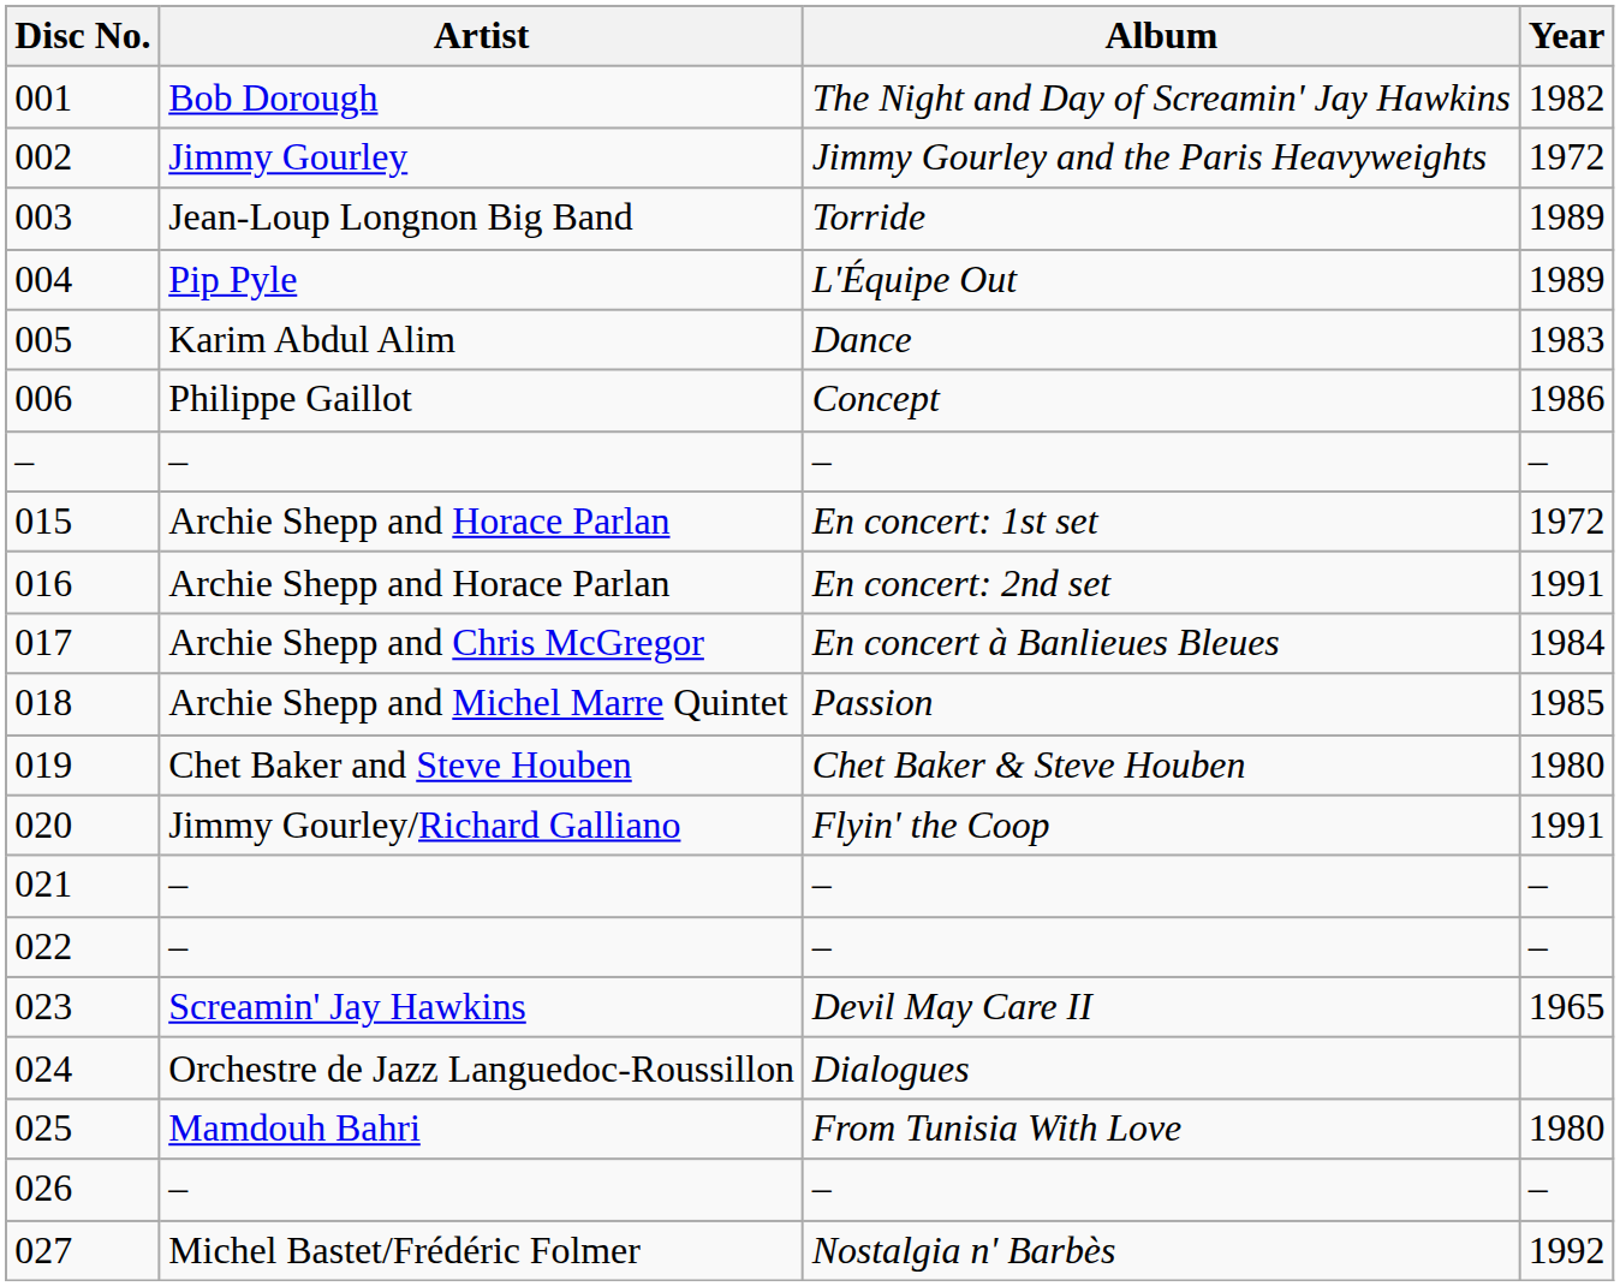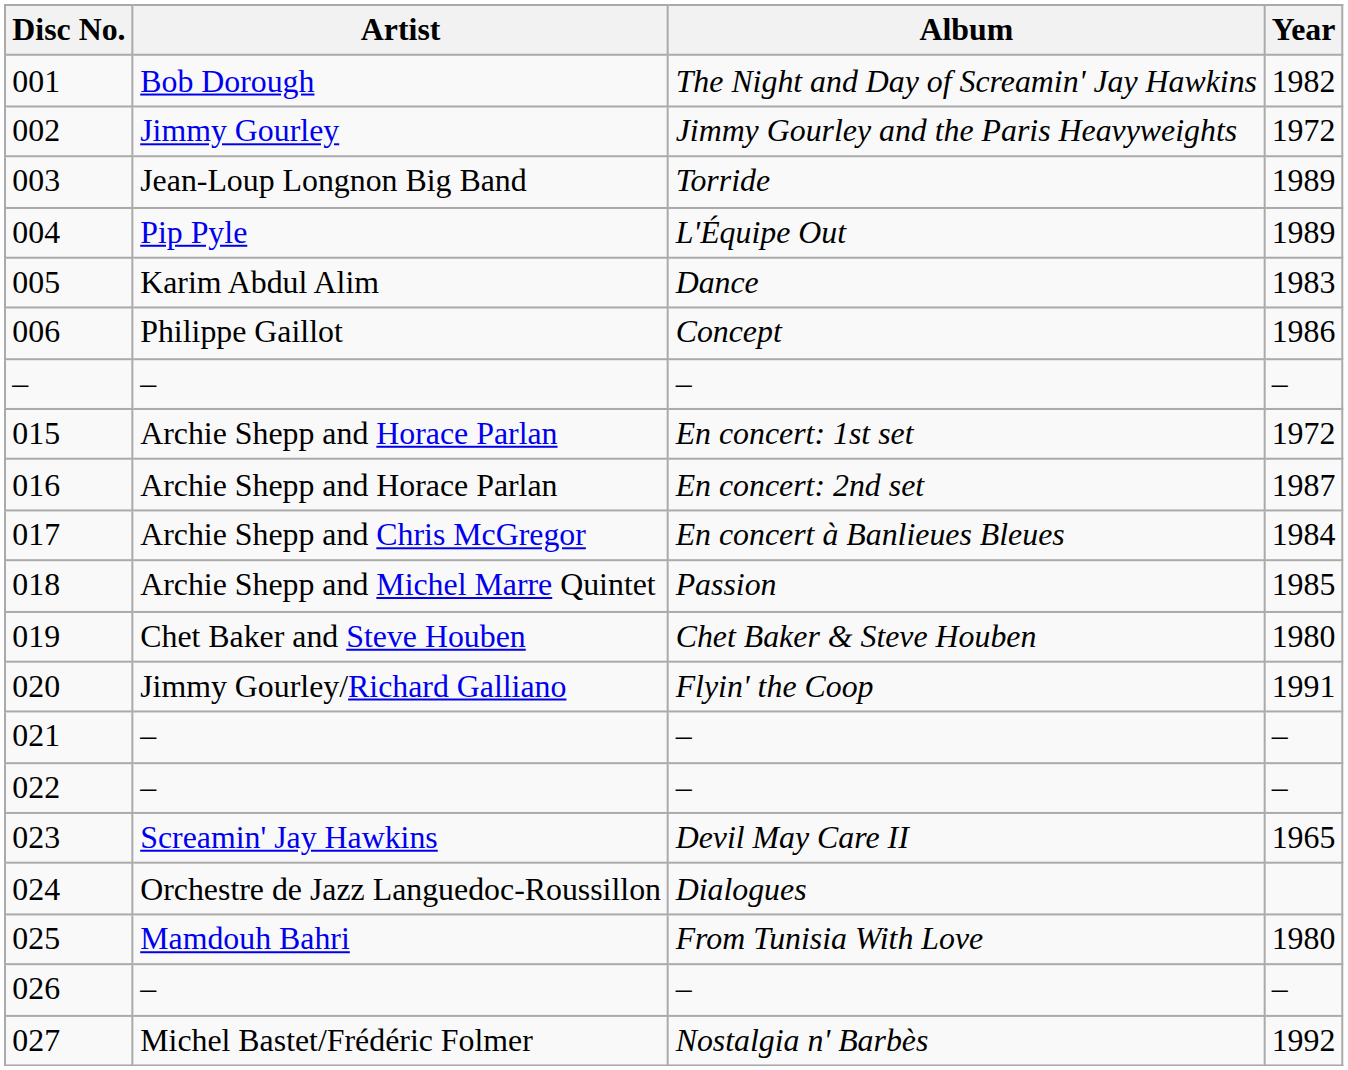 <table class="wikitable sortable">
 <tr>
 <th>Disc No.</th>
 <th>Artist</th>
 <th>Album</th>
 <th>Year</th>
 </tr>
 <tr>
 <td>001</td>
 <td><a href='#'>Bob Dorough</a></td>
 <td><em>The Night and Day of Screamin' Jay Hawkins</em></td>
 <td>1982</td>
 </tr>
 <tr>
 <td>002</td>
 <td><a href='#'>Jimmy Gourley</a></td>
 <td><em>Jimmy Gourley and the Paris Heavyweights</em></td>
 <td>1972</td>
 </tr>
 <tr>
 <td>003</td>
 <td>Jean-Loup Longnon Big Band</td>
 <td><em>Torride</em></td>
 <td>1989</td>
 </tr>
 <tr>
 <td>004</td>
 <td><a href='#'>Pip Pyle</a></td>
 <td><em>L'Équipe Out</em></td>
 <td>1989</td>
 </tr>
 <tr>
 <td>005</td>
 <td>Karim Abdul Alim</td>
 <td><em>Dance</em></td>
 <td>1983</td>
 </tr>
 <tr>
 <td>006</td>
 <td>Philippe Gaillot</td>
 <td><em>Concept</em></td>
 <td>1986</td>
 </tr>
 <tr>
 <td>–</td>
 <td>–</td>
 <td>–</td>
 <td>–</td>
 </tr>
 <tr>
 <td>015</td>
 <td>Archie Shepp and <a href='#'>Horace Parlan</a></td>
 <td><em>En concert: 1st set</em></td>
 <td>1972</td>
 </tr>
 <tr>
 <td>016</td>
 <td>Archie Shepp and Horace Parlan</td>
 <td><em>En concert: 2nd set</em></td>
-<td>1991</td>
+<td>1987</td>
 </tr>
 <tr>
 <td>017</td>
 <td>Archie Shepp and <a href='#'>Chris McGregor</a></td>
 <td><em>En concert à Banlieues Bleues</em></td>
 <td>1984</td>
 </tr>
 <tr>
 <td>018</td>
 <td>Archie Shepp and <a href='#'>Michel Marre</a> Quintet</td>
 <td><em>Passion</em></td>
 <td>1985</td>
 </tr>
 <tr>
 <td>019</td>
 <td>Chet Baker and <a href='#'>Steve Houben</a></td>
 <td><em>Chet Baker & Steve Houben</em></td>
 <td>1980</td>
 </tr>
 <tr>
 <td>020</td>
 <td>Jimmy Gourley/<a href='#'>Richard Galliano</a></td>
 <td><em>Flyin' the Coop</em></td>
 <td>1991</td>
 </tr>
 <tr>
 <td>021</td>
 <td>–</td>
 <td>–</td>
 <td>–</td>
 </tr>
 <tr>
 <td>022</td>
 <td>–</td>
 <td>–</td>
 <td>–</td>
 </tr>
 <tr>
 <td>023</td>
 <td><a href='#'>Screamin' Jay Hawkins</a></td>
 <td><em>Devil May Care II</em></td>
 <td>1965</td>
 </tr>
 <tr>
 <td>024</td>
 <td>Orchestre de Jazz Languedoc-Roussillon</td>
 <td><em>Dialogues</em></td>
 <td></td>
 </tr>
 <tr>
 <td>025</td>
 <td><a href='#'>Mamdouh Bahri</a></td>
 <td><em>From Tunisia With Love</em></td>
 <td>1980</td>
 </tr>
 <tr>
 <td>026</td>
 <td>–</td>
 <td>–</td>
 <td>–</td>
 </tr>
 <tr>
 <td>027</td>
 <td>Michel Bastet/Frédéric Folmer</td>
 <td><em>Nostalgia n' Barbès</em></td>
 <td>1992</td>
 </tr>
 <tr>
 </tr>
 </table>
